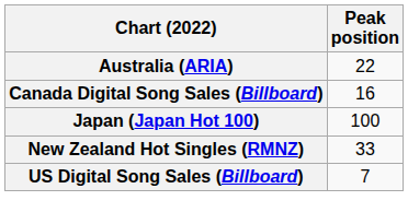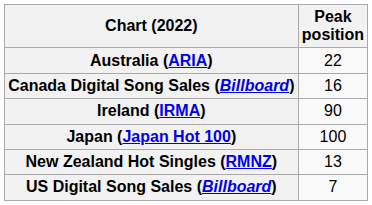 <table class="wikitable sortable plainrowheaders" style="text-align:center;">
 <tr>
 <th>Chart (2022)</th>
 <th>Peak<br>position</th>
 </tr>
 <tr>
 <th scope="row">Australia (<a href='#'>ARIA</a>)</th>
 <td>22</td>
 </tr>
 <tr>
 <th scope="row">Canada Digital Song Sales (<em><a href='#'>Billboard</a></em>)</th>
 <td>16</td>
 </tr>
 <tr>
 </tr>
 <tr>
 </tr>
 <tr>
+<th scope="row">Ireland (<a href='#'>IRMA</a>)</th>
+<td>90</td>
+</tr>
+<tr>
 <th scope="row">Japan (<a href='#'>Japan Hot 100</a>)</th>
 <td>100</td>
 </tr>
 <tr>
 <th scope="row">New Zealand Hot Singles (<a href='#'>RMNZ</a>)</th>
-<td>33</td>
+<td>13</td>
 </tr>
 <tr>
 <th scope="row">US Digital Song Sales (<em><a href='#'>Billboard</a></em>)</th>
 <td>7</td>
 </tr>
 </table>
